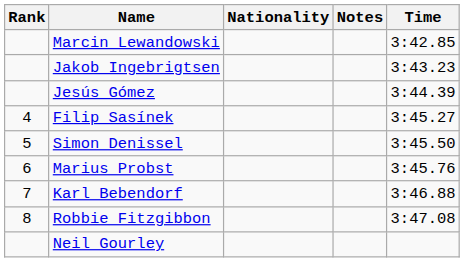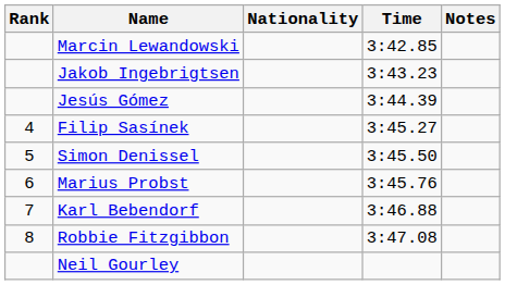 <table class="wikitable sortable" style="text-align:center">
 <tr>
 <th>Rank</th>
 <th>Name</th>
 <th>Nationality</th>
+<th>Time</th>
 <th>Notes</th>
-<th>Time</th>
 </tr>
 <tr>
 <td></td>
 <td align="left"><a href='#'>Marcin Lewandowski</a></td>
 <td align=left></td>
+<td>3:42.85</td>
 <td></td>
-<td>3:42.85</td>
 </tr>
 <tr>
 <td></td>
 <td align="left"><a href='#'>Jakob Ingebrigtsen</a></td>
 <td align=left></td>
+<td>3:43.23</td>
 <td></td>
-<td>3:43.23</td>
 </tr>
 <tr>
 <td></td>
 <td align="left"><a href='#'>Jesús Gómez</a></td>
 <td align=left></td>
+<td>3:44.39</td>
 <td></td>
-<td>3:44.39</td>
 </tr>
 <tr>
 <td>4</td>
 <td align="left"><a href='#'>Filip Sasínek</a></td>
 <td align=left></td>
+<td>3:45.27</td>
 <td></td>
-<td>3:45.27</td>
 </tr>
 <tr>
 <td>5</td>
 <td align="left"><a href='#'>Simon Denissel</a></td>
 <td align=left></td>
+<td>3:45.50</td>
 <td></td>
-<td>3:45.50</td>
 </tr>
 <tr>
 <td>6</td>
 <td align="left"><a href='#'>Marius Probst</a></td>
 <td align=left></td>
+<td>3:45.76</td>
 <td></td>
-<td>3:45.76</td>
 </tr>
 <tr>
 <td>7</td>
 <td align="left"><a href='#'>Karl Bebendorf</a></td>
 <td align=left></td>
+<td>3:46.88</td>
 <td></td>
-<td>3:46.88</td>
 </tr>
 <tr>
 <td>8</td>
 <td align="left"><a href='#'>Robbie Fitzgibbon</a></td>
 <td align=left></td>
+<td>3:47.08</td>
 <td></td>
-<td>3:47.08</td>
 </tr>
 <tr>
 <td></td>
 <td align="left"><a href='#'>Neil Gourley</a></td>
 <td align=left></td>
 <td></td>
 <td></td>
 </tr>
 </table>
